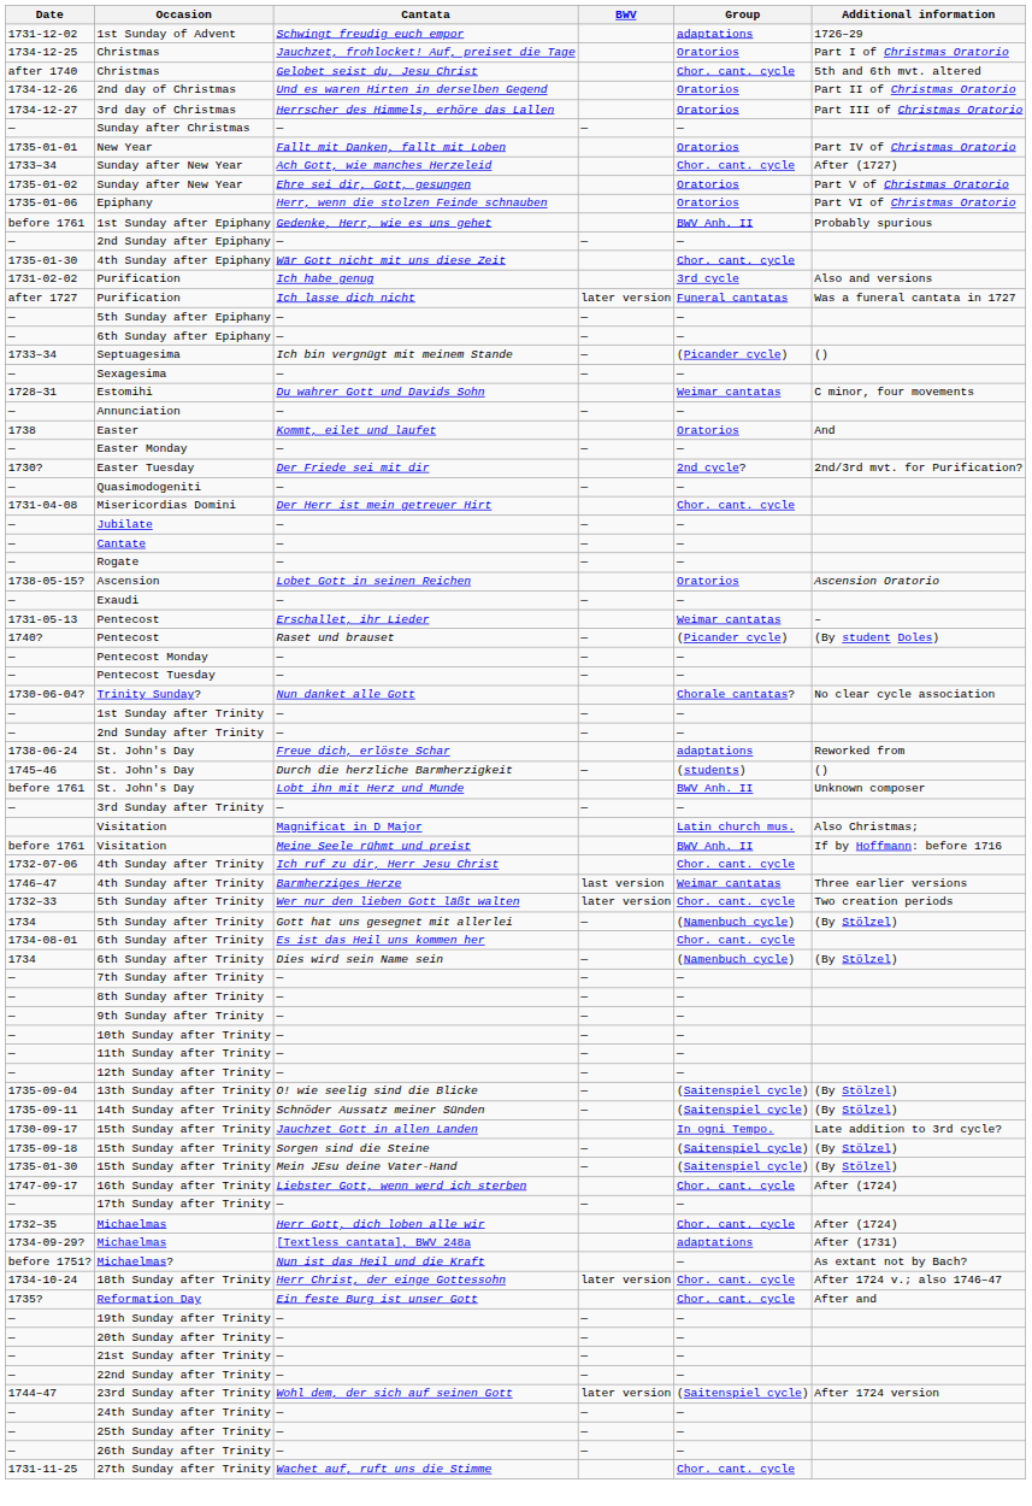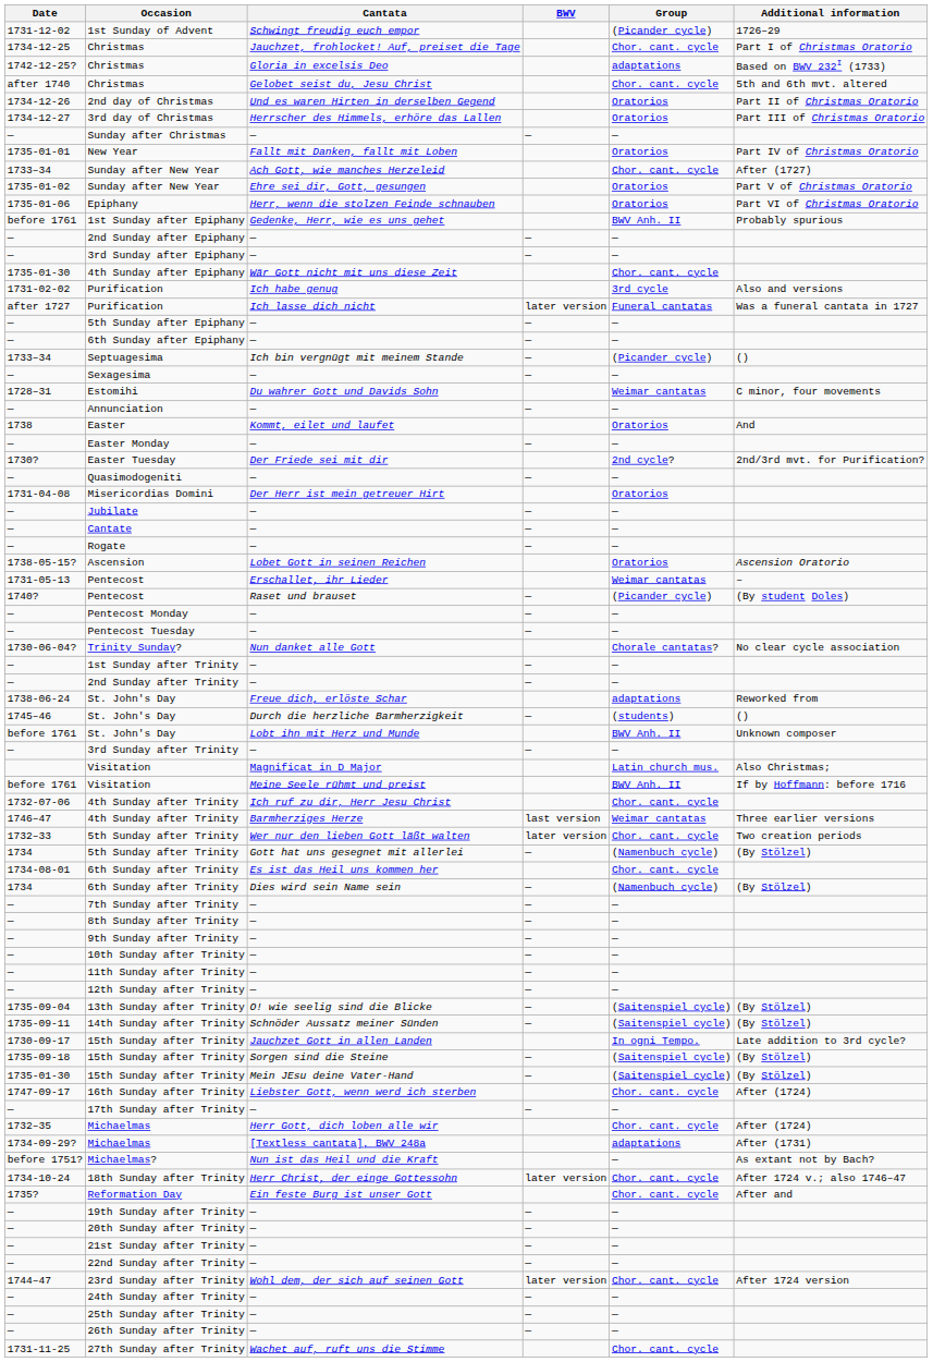 <table class="wikitable sortable">
 <tr>
 <th scope="col">Date</th>
 <th scope="col">Occasion</th>
 <th scope="col">Cantata</th>
 <th scope="col"><a href='#'>BWV</a></th>
 <th scope="col">Group</th>
 <th scope="col" class="unsortable">Additional information</th>
 </tr>
 <tr>
 <td>1731-12-02</td>
 <td data-sort-value="0131">1st Sunday of Advent</td>
 <td><em><a href='#'>Schwingt freudig euch empor</a></em></td>
 <td data-sort-value="BWV 003605"></td>
-<td data-sort-value="adaptations0131"><a href='#'>adaptations</a></td>
+<td data-sort-value="Picander cycle3040">(<a href='#'>Picander cycle</a>)</td>
 <td> 1726–29</td>
 </tr>
 <tr>
 <td>1734-12-25</td>
 <td data-sort-value="0234">Christmas</td>
 <td><em><a href='#'>Jauchzet, frohlocket! Auf, preiset die Tage</a></em></td>
 <td data-sort-value="BWV 024815"></td>
-<td data-sort-value="Oratorios0234"><a href='#'>Oratorios</a></td>
+<td data-sort-value="Chorale cantata cycle2431"><a href='#'>Chor. cant. cycle</a></td>
 <td>Part I of <em><a href='#'>Christmas Oratorio</a></em></td>
+</tr>
+<tr>
+<td data-sort-value="1745-12-25">1742-12-25?</td>
+<td data-sort-value="0245">Christmas</td>
+<td><em><a href='#'>Gloria in excelsis Deo</a></em></td>
+<td data-sort-value="BWV 019115"></td>
+<td data-sort-value="adaptations0245"><a href='#'>adaptations</a></td>
+<td>Based on <a href='#'>BWV 232<sup>I</sup></a> (1733)</td>
 </tr>
 <tr>
 <td data-sort-value="1746-12-25">after 1740</td>
 <td data-sort-value="0246">Christmas</td>
 <td><em><a href='#'>Gelobet seist du, Jesu Christ</a></em></td>
 <td data-sort-value="BWV 009107"></td>
 <td data-sort-value="Chorale cantata cycle0246"><a href='#'>Chor. cant. cycle</a></td>
 <td>5th and 6th mvt. altered</td>
 </tr>
 <tr>
 <td>1734-12-26</td>
 <td data-sort-value="0334">2nd day of Christmas</td>
 <td><em><a href='#'>Und es waren Hirten in derselben Gegend</a></em></td>
 <td data-sort-value="BWV 024825"></td>
 <td data-sort-value="Oratorios0334"><a href='#'>Oratorios</a></td>
 <td>Part II of <em><a href='#'>Christmas Oratorio</a></em></td>
 </tr>
 <tr>
 <td>1734-12-27</td>
 <td data-sort-value="0434">3rd day of Christmas</td>
 <td><em><a href='#'>Herrscher des Himmels, erhöre das Lallen</a></em></td>
 <td data-sort-value="BWV 024835"></td>
 <td data-sort-value="Oratorios0434"><a href='#'>Oratorios</a></td>
 <td>Part III of <em><a href='#'>Christmas Oratorio</a></em></td>
 </tr>
 <tr>
 <td>—</td>
 <td data-sort-value="0500">Sunday after Christmas</td>
 <td>—</td>
 <td>—</td>
 <td>—</td>
 <td></td>
 </tr>
 <tr>
 <td>1735-01-01</td>
 <td data-sort-value="0635">New Year</td>
 <td><em><a href='#'>Fallt mit Danken, fallt mit Loben</a></em></td>
 <td data-sort-value="BWV 024845"></td>
 <td data-sort-value="Oratorios0635"><a href='#'>Oratorios</a></td>
 <td>Part IV of <em><a href='#'>Christmas Oratorio</a></em></td>
 </tr>
 <tr>
 <td data-sort-value="1733-12-25">1733–34</td>
 <td data-sort-value="0733">Sunday after New Year</td>
 <td><em><a href='#'>Ach Gott, wie manches Herzeleid</a></em></td>
 <td data-sort-value="BWV 005807"></td>
 <td data-sort-value="Chorale cantata cycle0733"><a href='#'>Chor. cant. cycle</a></td>
 <td>After  (1727)</td>
 </tr>
 <tr>
 <td>1735-01-02</td>
 <td data-sort-value="0735">Sunday after New Year</td>
 <td><em><a href='#'>Ehre sei dir, Gott, gesungen</a></em></td>
 <td data-sort-value="BWV 024855"></td>
 <td data-sort-value="Oratorios0735"><a href='#'>Oratorios</a></td>
 <td>Part V of <em><a href='#'>Christmas Oratorio</a></em></td>
 </tr>
 <tr>
 <td>1735-01-06</td>
 <td data-sort-value="0835">Epiphany</td>
 <td><em><a href='#'>Herr, wenn die stolzen Feinde schnauben</a></em></td>
 <td data-sort-value="BWV 024865"></td>
 <td data-sort-value="Oratorios0835"><a href='#'>Oratorios</a></td>
 <td>Part VI of <em><a href='#'>Christmas Oratorio</a></em></td>
 </tr>
 <tr>
 <td data-sort-value="1750-01-07">before 1761</td>
 <td data-sort-value="0950">1st Sunday after Epiphany</td>
 <td><em><a href='#'>Gedenke, Herr, wie es uns gehet</a></em></td>
 <td data-sort-value="BWV 021715"></td>
 <td data-sort-value="BWV Anh. II0950"><a href='#'>BWV Anh. II</a></td>
 <td>Probably spurious</td>
 </tr>
 <tr>
 <td>—</td>
 <td data-sort-value="1000">2nd Sunday after Epiphany</td>
+<td>—</td>
+<td>—</td>
+<td>—</td>
+<td></td>
+</tr>
+<tr>
+<td>—</td>
+<td data-sort-value="1100">3rd Sunday after Epiphany</td>
 <td>—</td>
 <td>—</td>
 <td>—</td>
 <td></td>
 </tr>
 <tr>
 <td>1735-01-30</td>
 <td data-sort-value="1235">4th Sunday after Epiphany</td>
 <td><em><a href='#'>Wär Gott nicht mit uns diese Zeit</a></em></td>
 <td data-sort-value="BWV 001405"></td>
 <td data-sort-value="Chorale cantata cycle1230"><a href='#'>Chor. cant. cycle</a></td>
 <td></td>
 </tr>
 <tr>
 <td>1731-02-02</td>
 <td data-sort-value="1331">Purification</td>
 <td><em><a href='#'>Ich habe genug</a></em></td>
 <td data-sort-value="BWV 008205"></td>
 <td data-sort-value="3rd cycle1331"><a href='#'>3rd cycle</a></td>
 <td>Also  and  versions</td>
 </tr>
 <tr>
 <td data-sort-value="1738-02-02">after 1727</td>
 <td data-sort-value="1338">Purification</td>
 <td><em><a href='#'>Ich lasse dich nicht</a></em></td>
 <td data-sort-value="BWV 015705"> later version</td>
 <td data-sort-value="Funeral cantatas1338"><a href='#'>Funeral cantatas</a></td>
 <td>Was a funeral cantata in 1727</td>
 </tr>
 <tr>
 <td>—</td>
 <td data-sort-value="1400">5th Sunday after Epiphany</td>
 <td>—</td>
 <td>—</td>
 <td>—</td>
 <td></td>
 </tr>
 <tr>
 <td>—</td>
 <td data-sort-value="1500">6th Sunday after Epiphany</td>
 <td>—</td>
 <td>—</td>
 <td>—</td>
 <td></td>
 </tr>
 <tr>
 <td data-sort-value="1733-02-15">1733–34</td>
 <td data-sort-value="1633">Septuagesima</td>
 <td><em>Ich bin vergnügt mit meinem Stande</em></td>
 <td>—</td>
 <td data-sort-value="Picander cycle1633">(<a href='#'>Picander cycle</a>)</td>
 <td>()</td>
 </tr>
 <tr>
 <td>—</td>
 <td data-sort-value="1700">Sexagesima</td>
 <td>—</td>
 <td>—</td>
 <td>—</td>
 <td></td>
 </tr>
 <tr>
 <td data-sort-value="1730-02-28">1728–31</td>
 <td data-sort-value="1830">Estomihi</td>
 <td><em><a href='#'>Du wahrer Gott und Davids Sohn</a></em></td>
 <td data-sort-value="BWV 002305"></td>
 <td data-sort-value="Weimar cantatas1830"><a href='#'>Weimar cantatas</a></td>
 <td>C minor, four movements</td>
 </tr>
 <tr>
 <td>—</td>
 <td data-sort-value="1900">Annunciation</td>
 <td>—</td>
 <td>—</td>
 <td>—</td>
 <td></td>
 </tr>
 <tr>
 <td data-sort-value="1738-04-01">1738</td>
 <td data-sort-value="2038">Easter</td>
 <td><em><a href='#'>Kommt, eilet und laufet</a></em></td>
 <td data-sort-value="BWV 024925"></td>
 <td data-sort-value="Oratorios0835"><a href='#'>Oratorios</a></td>
 <td>And </td>
 </tr>
 <tr>
 <td>—</td>
 <td data-sort-value="2100">Easter Monday</td>
 <td>—</td>
 <td>—</td>
 <td>—</td>
 <td></td>
 </tr>
 <tr>
 <td data-sort-value="1730-04-03">1730?</td>
 <td data-sort-value="2230">Easter Tuesday</td>
 <td><em><a href='#'>Der Friede sei mit dir</a></em></td>
 <td data-sort-value="BWV 015827"></td>
 <td data-sort-value="22230"><a href='#'>2nd cycle</a>?</td>
 <td>2nd/3rd mvt. for Purification?</td>
 </tr>
 <tr>
 <td>—</td>
 <td data-sort-value="2300">Quasimodogeniti</td>
 <td>—</td>
 <td>—</td>
 <td>—</td>
 <td></td>
 </tr>
 <tr>
 <td>1731-04-08</td>
 <td data-sort-value="2431">Misericordias Domini</td>
 <td><em><a href='#'>Der Herr ist mein getreuer Hirt</a></em></td>
 <td data-sort-value="BWV 011205"></td>
-<td data-sort-value="Chorale cantata cycle2431"><a href='#'>Chor. cant. cycle</a></td>
+<td data-sort-value="Oratorios0234"><a href='#'>Oratorios</a></td>
 <td></td>
 </tr>
 <tr>
 <td>—</td>
 <td data-sort-value="2500"><a href='#'>Jubilate</a></td>
 <td>—</td>
 <td>—</td>
 <td>—</td>
 <td></td>
 </tr>
 <tr>
 <td>—</td>
 <td data-sort-value="2600"><a href='#'>Cantate</a></td>
 <td>—</td>
 <td>—</td>
 <td>—</td>
 <td></td>
 </tr>
 <tr>
 <td>—</td>
 <td data-sort-value="2700">Rogate</td>
 <td>—</td>
 <td>—</td>
 <td>—</td>
 <td></td>
 </tr>
 <tr>
 <td>1738-05-15?</td>
 <td data-sort-value="2835">Ascension</td>
 <td><em><a href='#'>Lobet Gott in seinen Reichen</a></em></td>
 <td data-sort-value="BWV 001105"></td>
 <td data-sort-value="Oratorios2835"><a href='#'>Oratorios</a></td>
 <td><em>Ascension Oratorio</em></td>
-</tr>
-<tr>
-<td>—</td>
-<td data-sort-value="2900">Exaudi</td>
-<td>—</td>
-<td>—</td>
-<td>—</td>
-<td></td>
 </tr>
 <tr>
 <td>1731-05-13</td>
 <td data-sort-value="3031">Pentecost</td>
 <td><em><a href='#'>Erschallet, ihr Lieder</a></em></td>
 <td data-sort-value="BWV 017208"></td>
 <td data-sort-value="Weimar cantatas3031"><a href='#'>Weimar cantatas</a></td>
 <td> – </td>
 </tr>
 <tr>
 <td data-sort-value="1740-05-14">1740?</td>
 <td data-sort-value="3040">Pentecost</td>
 <td><em>Raset und brauset</em></td>
 <td>—</td>
 <td data-sort-value="Picander cycle3040">(<a href='#'>Picander cycle</a>)</td>
 <td>(By <a href='#'>student</a> <a href='#'>Doles</a>)</td>
 </tr>
 <tr>
 <td>—</td>
 <td data-sort-value="3100">Pentecost Monday</td>
 <td>—</td>
 <td>—</td>
 <td>—</td>
 <td></td>
 </tr>
 <tr>
 <td>—</td>
 <td data-sort-value="3200">Pentecost Tuesday</td>
 <td>—</td>
 <td>—</td>
 <td>—</td>
 <td></td>
 </tr>
 <tr>
 <td data-sort-value="1730-06-04">1730-06-04?</td>
 <td data-sort-value="3330"><a href='#'>Trinity Sunday</a>?</td>
 <td><em><a href='#'>Nun danket alle Gott</a></em></td>
 <td data-sort-value="BWV 019227"></td>
 <td data-sort-value="Chorale cantatas3330"><a href='#'>Chorale cantatas</a>?</td>
 <td>No clear cycle association</td>
 </tr>
 <tr>
 <td>—</td>
 <td data-sort-value="3400">1st Sunday after Trinity</td>
 <td>—</td>
 <td>—</td>
 <td>—</td>
 <td></td>
 </tr>
 <tr>
 <td>—</td>
 <td data-sort-value="3500">2nd Sunday after Trinity</td>
 <td>—</td>
 <td>—</td>
 <td>—</td>
 <td></td>
 </tr>
 <tr>
 <td>1738-06-24</td>
 <td data-sort-value="3638">St. John's Day</td>
 <td><em><a href='#'>Freue dich, erlöste Schar</a></em></td>
 <td data-sort-value="BWV 003027"></td>
 <td data-sort-value="adaptations3638"><a href='#'>adaptations</a></td>
 <td>Reworked from </td>
 </tr>
 <tr id="BNB I/G/2">
 <td data-sort-value="1745-06-24">1745–46</td>
 <td data-sort-value="3645">St. John's Day</td>
 <td><em>Durch die herzliche Barmherzigkeit</em></td>
 <td>—</td>
 <td data-sort-value="students3645">(<a href='#'>students</a>)</td>
 <td>()</td>
 </tr>
 <tr>
 <td data-sort-value="1750-06-24">before 1761</td>
 <td data-sort-value="3650">St. John's Day</td>
 <td><em><a href='#'>Lobt ihn mit Herz und Munde</a></em></td>
 <td data-sort-value="BWV 022015"></td>
 <td data-sort-value="BWV Anh. II3650"><a href='#'>BWV Anh. II</a></td>
 <td>Unknown composer</td>
 </tr>
 <tr>
 <td>—</td>
 <td data-sort-value="3700">3rd Sunday after Trinity</td>
 <td>—</td>
 <td>—</td>
 <td>—</td>
 <td></td>
 </tr>
 <tr>
 <td data-sort-value="1733-07-02"></td>
 <td data-sort-value="3833">Visitation</td>
 <td><a href='#'>Magnificat in D Major</a></td>
 <td data-sort-value="BWV 024327"></td>
 <td data-sort-value="Latin church music3833"><a href='#'>Latin church mus.</a></td>
 <td>Also Christmas; </td>
 </tr>
 <tr>
 <td data-sort-value="1750-07-02">before 1761</td>
 <td data-sort-value="3850">Visitation</td>
 <td><em><a href='#'>Meine Seele rühmt und preist</a></em></td>
 <td data-sort-value="BWV 018915"></td>
 <td data-sort-value="BWV Anh. II3850"><a href='#'>BWV Anh. II</a></td>
 <td>If by <a href='#'>Hoffmann</a>: before 1716</td>
 </tr>
 <tr>
 <td>1732-07-06</td>
 <td data-sort-value="3932">4th Sunday after Trinity</td>
 <td><em><a href='#'>Ich ruf zu dir, Herr Jesu Christ</a></em></td>
 <td data-sort-value="BWV 017726"></td>
 <td data-sort-value="Chorale cantata cycle3932"><a href='#'>Chor. cant. cycle</a></td>
 <td></td>
 </tr>
 <tr>
 <td data-sort-value="1746-07-06">1746–47</td>
 <td data-sort-value="3946">4th Sunday after Trinity</td>
 <td><em><a href='#'>Barmherziges Herze</a></em></td>
 <td data-sort-value="BWV 018507"> last version</td>
 <td data-sort-value="Weimar cantatas3946"><a href='#'>Weimar cantatas</a></td>
 <td>Three earlier versions</td>
 </tr>
 <tr>
 <td data-sort-value="1732-07-13">1732–33</td>
 <td data-sort-value="4032">5th Sunday after Trinity</td>
 <td><em><a href='#'>Wer nur den lieben Gott läßt walten</a></em></td>
 <td data-sort-value="BWV 009326"> later version</td>
 <td data-sort-value="Chorale cantata cycle4032"><a href='#'>Chor. cant. cycle</a></td>
 <td>Two creation periods</td>
 </tr>
 <tr>
 <td data-sort-value="1734-07-13">1734</td>
 <td data-sort-value="4034">5th Sunday after Trinity</td>
 <td><em>Gott hat uns gesegnet mit allerlei</em></td>
 <td>—</td>
 <td data-sort-value="Namenbuch cycle4034">(<a href='#'>Namenbuch cycle</a>)</td>
 <td>(By <a href='#'>Stölzel</a>)</td>
 </tr>
 <tr>
 <td>1734-08-01</td>
 <td data-sort-value="4132">6th Sunday after Trinity</td>
 <td><em><a href='#'>Es ist das Heil uns kommen her</a></em></td>
 <td data-sort-value="BWV 000905"></td>
 <td data-sort-value="Chorale cantata cycle4132"><a href='#'>Chor. cant. cycle</a></td>
 <td></td>
 </tr>
 <tr>
 <td data-sort-value="1734-07-20">1734</td>
 <td data-sort-value="4134">6th Sunday after Trinity</td>
 <td><em>Dies wird sein Name sein</em></td>
 <td>—</td>
 <td data-sort-value="Namenbuch cycle4134">(<a href='#'>Namenbuch cycle</a>)</td>
 <td>(By <a href='#'>Stölzel</a>)</td>
 </tr>
 <tr>
 <td>—</td>
 <td data-sort-value="4200">7th Sunday after Trinity</td>
 <td>—</td>
 <td>—</td>
 <td>—</td>
 <td></td>
 </tr>
 <tr>
 <td>—</td>
 <td data-sort-value="4300">8th Sunday after Trinity</td>
 <td>—</td>
 <td>—</td>
 <td>—</td>
 <td></td>
 </tr>
 <tr>
 <td>—</td>
 <td data-sort-value="4400">9th Sunday after Trinity</td>
 <td>—</td>
 <td>—</td>
 <td>—</td>
 <td></td>
 </tr>
 <tr>
 <td>—</td>
 <td data-sort-value="4500">10th Sunday after Trinity</td>
 <td>—</td>
 <td>—</td>
 <td>—</td>
 <td></td>
 </tr>
 <tr>
 <td>—</td>
 <td data-sort-value="4600">11th Sunday after Trinity</td>
 <td>—</td>
 <td>—</td>
 <td>—</td>
 <td></td>
 </tr>
 <tr>
 <td>—</td>
 <td data-sort-value="4700">12th Sunday after Trinity</td>
 <td>—</td>
 <td>—</td>
 <td>—</td>
 <td></td>
 </tr>
 <tr>
 <td>1735-09-04</td>
 <td data-sort-value="4835">13th Sunday after Trinity</td>
 <td><em>O! wie seelig sind die Blicke</em></td>
 <td>—</td>
 <td data-sort-value="Saitenspiel cycle4835">(<a href='#'>Saitenspiel cycle</a>)</td>
 <td>(By <a href='#'>Stölzel</a>)</td>
 </tr>
 <tr>
 <td>1735-09-11</td>
 <td data-sort-value="4935">14th Sunday after Trinity</td>
 <td><em>Schnöder Aussatz meiner Sünden</em></td>
 <td>—</td>
 <td data-sort-value="Saitenspiel cycle4935">(<a href='#'>Saitenspiel cycle</a>)</td>
 <td>(By <a href='#'>Stölzel</a>)</td>
 </tr>
 <tr>
 <td>1730-09-17</td>
 <td data-sort-value="5030">15th Sunday after Trinity</td>
 <td><em><a href='#'>Jauchzet Gott in allen Landen</a></em></td>
 <td data-sort-value="BWV 005105"></td>
 <td data-sort-value="In ogni tempore5030"><a href='#'>In ogni Tempo.</a></td>
 <td>Late addition to 3rd cycle?</td>
 </tr>
 <tr>
 <td>1735-09-18</td>
 <td data-sort-value="5035">15th Sunday after Trinity</td>
 <td><em>Sorgen sind die Steine</em></td>
 <td>—</td>
 <td data-sort-value="Saitenspiel cycle5035">(<a href='#'>Saitenspiel cycle</a>)</td>
 <td>(By <a href='#'>Stölzel</a>)</td>
 </tr>
 <tr>
 <td>1735-01-30</td>
 <td data-sort-value="5135">15th Sunday after Trinity</td>
 <td><em>Mein JEsu deine Vater-Hand</em></td>
 <td>—</td>
 <td data-sort-value="Saitenspiel cycle5135">(<a href='#'>Saitenspiel cycle</a>)</td>
 <td>(By <a href='#'>Stölzel</a>)</td>
 </tr>
 <tr>
 <td>1747-09-17</td>
 <td data-sort-value="5147">16th Sunday after Trinity</td>
 <td><em><a href='#'>Liebster Gott, wenn werd ich sterben</a></em></td>
 <td data-sort-value="BWV 000807"></td>
 <td data-sort-value="Chorale cantata cycle5147"><a href='#'>Chor. cant. cycle</a></td>
 <td>After  (1724)</td>
 </tr>
 <tr>
 <td>—</td>
 <td data-sort-value="5200">17th Sunday after Trinity</td>
 <td>—</td>
 <td>—</td>
 <td>—</td>
 <td></td>
 </tr>
 <tr>
 <td data-sort-value="1733-09-29">1732–35</td>
 <td data-sort-value="5333"><a href='#'>Michaelmas</a></td>
 <td><em><a href='#'>Herr Gott, dich loben alle wir</a></em></td>
 <td data-sort-value="BWV 013007"></td>
 <td data-sort-value="Chorale cantata cycle5333"><a href='#'>Chor. cant. cycle</a></td>
 <td>After  (1724)</td>
 </tr>
 <tr>
 <td data-sort-value="1734-09-29">1734-09-29?</td>
 <td data-sort-value="5334"><a href='#'>Michaelmas</a></td>
 <td><a href='#'>[Textless cantata], BWV 248a</a></td>
 <td data-sort-value="BWV 024800"></td>
 <td data-sort-value="adaptations5334"><a href='#'>adaptations</a></td>
 <td>After  (1731)</td>
 </tr>
 <tr>
 <td data-sort-value="1745-09-29">before 1751?</td>
 <td data-sort-value="5345"><a href='#'>Michaelmas</a>?</td>
 <td><em><a href='#'>Nun ist das Heil und die Kraft</a></em></td>
 <td data-sort-value="BWV 005027"></td>
 <td>—</td>
 <td>As extant not by Bach?</td>
 </tr>
 <tr>
 <td>1734-10-24</td>
 <td data-sort-value="5434">18th Sunday after Trinity</td>
 <td><em><a href='#'>Herr Christ, der einge Gottessohn</a></em></td>
 <td data-sort-value="BWV 009607"> later version</td>
 <td data-sort-value="Chorale cantata cycle5434"><a href='#'>Chor. cant. cycle</a></td>
 <td>After 1724 v.; also 1746–47</td>
 </tr>
 <tr>
 <td data-sort-value="1735-10-31">1735?</td>
 <td data-sort-value="5535"><a href='#'>Reformation Day</a></td>
 <td><em><a href='#'>Ein feste Burg ist unser Gott</a></em></td>
 <td data-sort-value="BWV 008027"></td>
 <td data-sort-value="Chorale cantata cycle5535"><a href='#'>Chor. cant. cycle</a></td>
 <td>After  and </td>
 </tr>
 <tr>
 <td>—</td>
 <td data-sort-value="5600">19th Sunday after Trinity</td>
 <td>—</td>
 <td>—</td>
 <td>—</td>
 <td></td>
 </tr>
 <tr>
 <td>—</td>
 <td data-sort-value="5700">20th Sunday after Trinity</td>
 <td>—</td>
 <td>—</td>
 <td>—</td>
 <td></td>
 </tr>
 <tr>
 <td>—</td>
 <td data-sort-value="5800">21st Sunday after Trinity</td>
 <td>—</td>
 <td>—</td>
 <td>—</td>
 <td></td>
 </tr>
 <tr>
 <td>—</td>
 <td data-sort-value="5900">22nd Sunday after Trinity</td>
 <td>—</td>
 <td>—</td>
 <td>—</td>
 <td></td>
 </tr>
 <tr>
 <td data-sort-value="1745-11-15">1744–47</td>
 <td data-sort-value="6045">23rd Sunday after Trinity</td>
 <td><em><a href='#'>Wohl dem, der sich auf seinen Gott</a></em></td>
 <td data-sort-value="BWV 013907"> later version</td>
-<td data-sort-value="Saitenspiel cycle4835">(<a href='#'>Saitenspiel cycle</a>)</td>
+<td data-sort-value="Chorale cantata cycle6045"><a href='#'>Chor. cant. cycle</a></td>
 <td>After 1724 version</td>
 </tr>
 <tr>
 <td>—</td>
 <td data-sort-value="6100">24th Sunday after Trinity</td>
 <td>—</td>
 <td>—</td>
 <td>—</td>
 <td></td>
 </tr>
 <tr>
 <td>—</td>
 <td data-sort-value="6200">25th Sunday after Trinity</td>
 <td>—</td>
 <td>—</td>
 <td>—</td>
 <td></td>
 </tr>
 <tr>
 <td>—</td>
 <td data-sort-value="6300">26th Sunday after Trinity</td>
 <td>—</td>
 <td>—</td>
 <td>—</td>
 <td></td>
 </tr>
 <tr>
 <td>1731-11-25</td>
 <td data-sort-value="6431">27th Sunday after Trinity</td>
 <td><em><a href='#'>Wachet auf, ruft uns die Stimme</a></em></td>
 <td data-sort-value="BWV 014005"></td>
 <td data-sort-value="Chorale cantata cycle6431"><a href='#'>Chor. cant. cycle</a></td>
 <td></td>
 </tr>
 </table>
